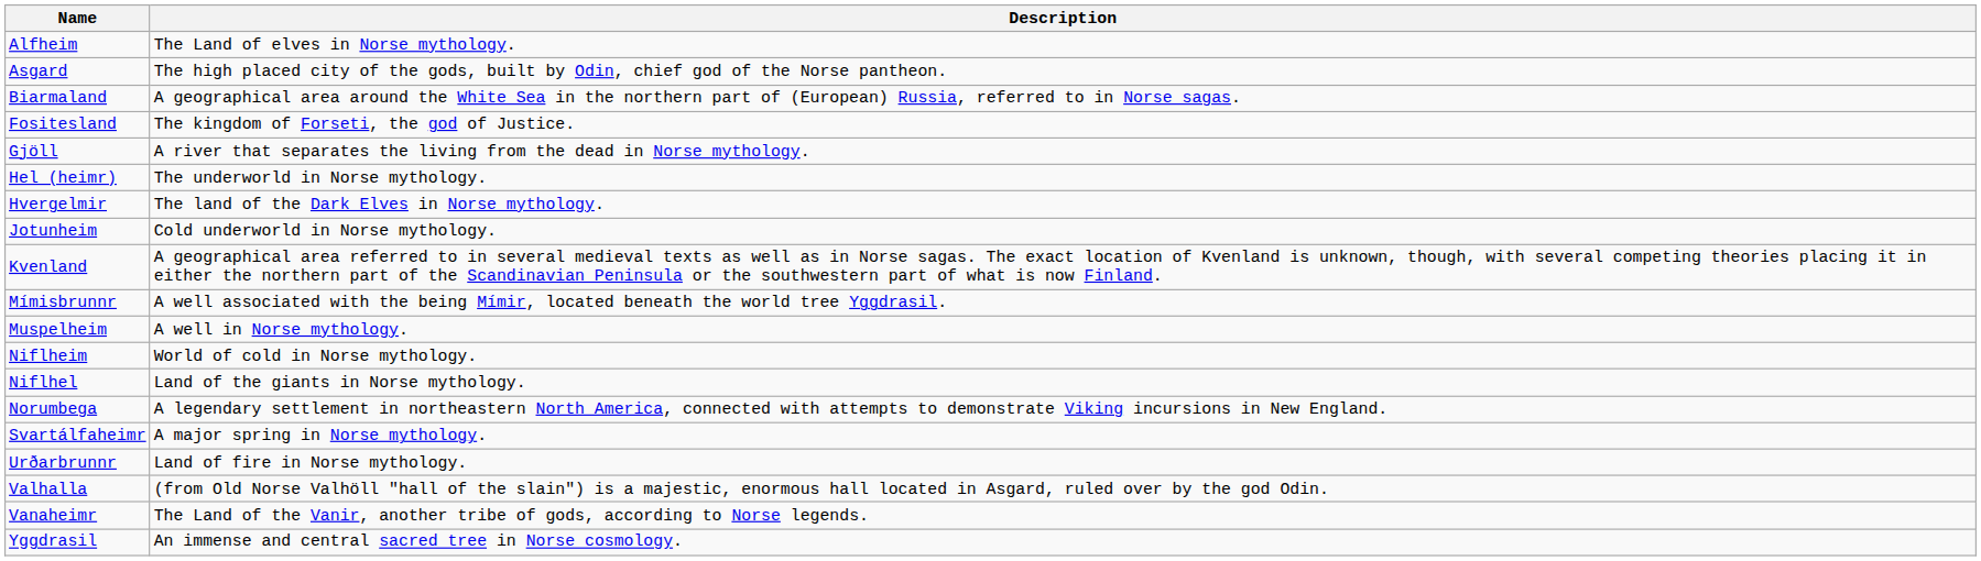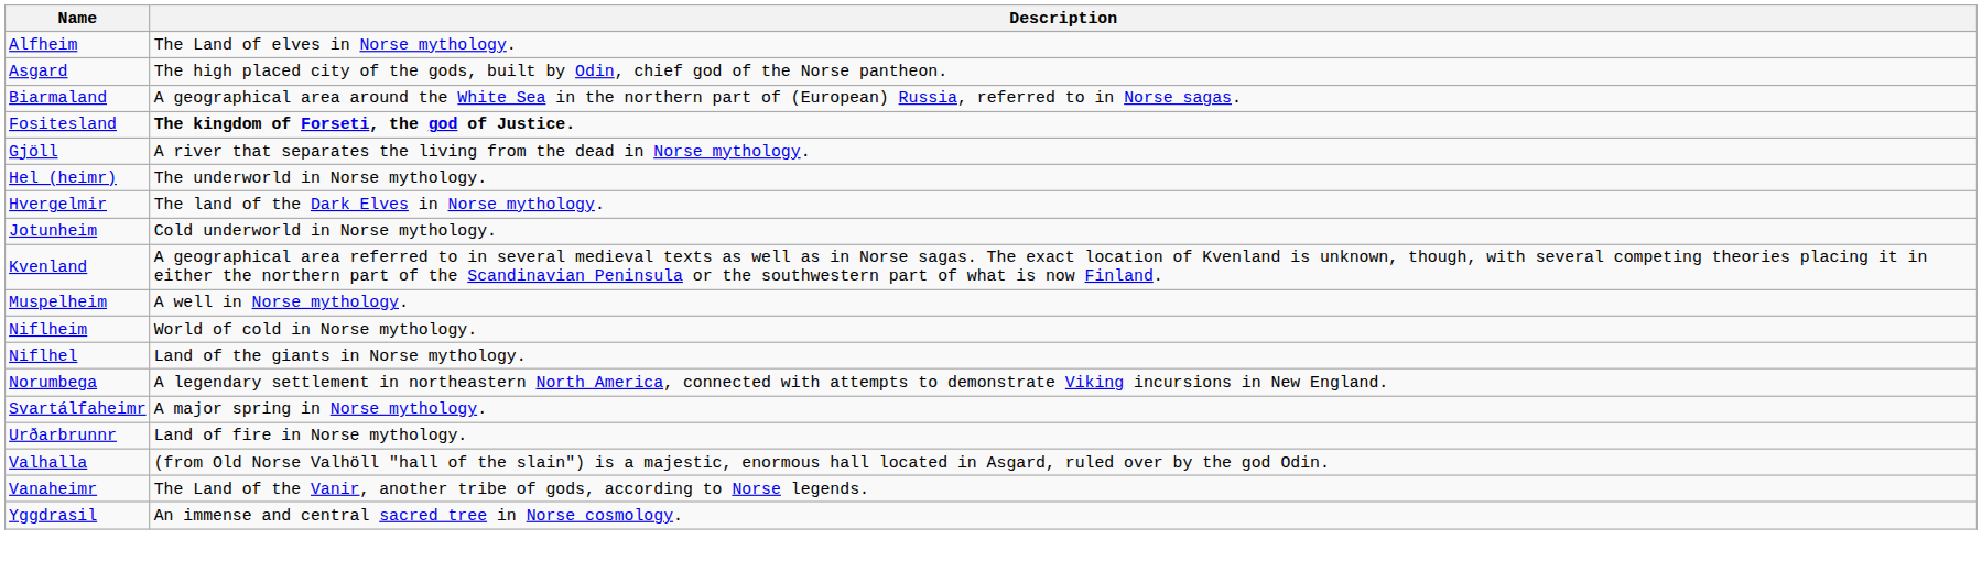 <table class="wikitable">
 <tr>
 <th>Name</th>
 <th>Description</th>
 </tr>
 <tr>
 <td><a href='#'>Alfheim</a></td>
 <td>The Land of elves in <a href='#'>Norse mythology</a>.</td>
 </tr>
 <tr>
 <td><a href='#'>Asgard</a></td>
 <td>The high placed city of the gods, built by <a href='#'>Odin</a>, chief god of the Norse pantheon.</td>
 </tr>
 <tr>
 <td><a href='#'>Biarmaland</a></td>
 <td>A geographical area around the <a href='#'>White Sea</a> in the northern part of (European) <a href='#'>Russia</a>, referred to in <a href='#'>Norse sagas</a>.</td>
 </tr>
 <tr>
 <td><a href='#'>Fositesland</a></td>
-<td>The kingdom of <a href='#'>Forseti</a>, the <a href='#'>god</a> of Justice.</td>
+<td><strong>The kingdom of <a href='#'>Forseti</a>, the <a href='#'>god</a> of Justice.</strong></td>
 </tr>
 <tr>
 <td><a href='#'>Gjöll</a></td>
 <td>A river that separates the living from the dead in <a href='#'>Norse mythology</a>.</td>
 </tr>
 <tr>
 <td><a href='#'>Hel (heimr)</a></td>
 <td>The underworld in Norse mythology.</td>
 </tr>
 <tr>
 <td><a href='#'>Hvergelmir</a></td>
 <td>The land of the <a href='#'>Dark Elves</a> in <a href='#'>Norse mythology</a>.</td>
 </tr>
 <tr>
 <td><a href='#'>Jotunheim</a></td>
 <td>Cold underworld in Norse mythology.</td>
 </tr>
 <tr>
 <td><a href='#'>Kvenland</a></td>
 <td>A geographical area referred to in several medieval texts as well as in Norse sagas. The exact location of Kvenland is unknown, though, with several competing theories placing it in either the northern part of the <a href='#'>Scandinavian Peninsula</a> or the southwestern part of what is now <a href='#'>Finland</a>.</td>
-</tr>
-<tr>
-<td><a href='#'>Mímisbrunnr</a></td>
-<td>A well associated with the being <a href='#'>Mímir</a>, located beneath the world tree <a href='#'>Yggdrasil</a>.</td>
 </tr>
 <tr>
 <td><a href='#'>Muspelheim</a></td>
 <td>A well in <a href='#'>Norse mythology</a>.</td>
 </tr>
 <tr>
 <td><a href='#'>Niflheim</a></td>
 <td>World of cold in Norse mythology.</td>
 </tr>
 <tr>
 <td><a href='#'>Niflhel</a></td>
 <td>Land of the giants in Norse mythology.</td>
 </tr>
 <tr>
 <td><a href='#'>Norumbega</a></td>
 <td>A legendary settlement in northeastern <a href='#'>North America</a>, connected with attempts to demonstrate <a href='#'>Viking</a> incursions in New England.</td>
 </tr>
 <tr>
 <td><a href='#'>Svartálfaheimr</a></td>
 <td>A major spring in <a href='#'>Norse mythology</a>.</td>
 </tr>
 <tr>
 <td><a href='#'>Urðarbrunnr</a></td>
 <td>Land of fire in Norse mythology.</td>
 </tr>
 <tr>
 <td><a href='#'>Valhalla</a></td>
 <td>(from Old Norse Valhöll "hall of the slain") is a majestic, enormous hall located in Asgard, ruled over by the god Odin.</td>
 </tr>
 <tr>
 <td><a href='#'>Vanaheimr</a></td>
 <td>The Land of the <a href='#'>Vanir</a>, another tribe of gods, according to <a href='#'>Norse</a> legends.</td>
 </tr>
 <tr>
 <td><a href='#'>Yggdrasil</a></td>
 <td>An immense and central <a href='#'>sacred tree</a> in <a href='#'>Norse cosmology</a>.</td>
 </tr>
 </table>
